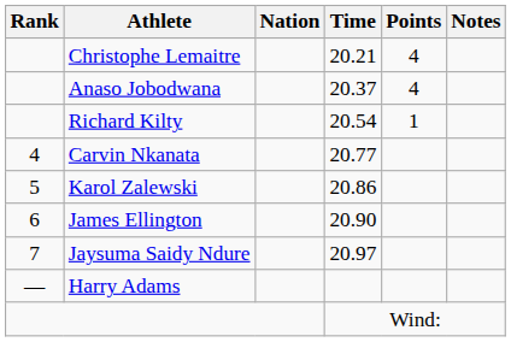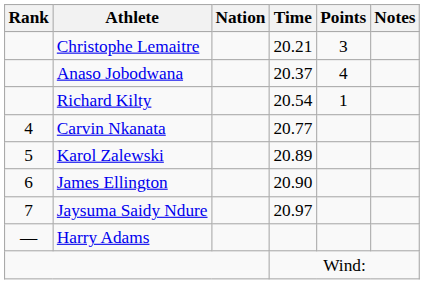 <table class="wikitable sortable" style="text-align:center;">
 <tr>
 <th scope="col" style="width: 10px;">Rank</th>
 <th scope="col">Athlete</th>
 <th scope="col">Nation</th>
 <th scope="col">Time</th>
 <th scope="col">Points</th>
 <th scope="col">Notes</th>
 </tr>
 <tr>
 <td></td>
 <td align=left><a href='#'>Christophe Lemaitre</a></td>
 <td align=left></td>
 <td>20.21</td>
-<td>4</td>
+<td>3</td>
 <td></td>
 </tr>
 <tr>
 <td></td>
 <td align=left><a href='#'>Anaso Jobodwana</a></td>
 <td align=left></td>
 <td>20.37</td>
 <td>4</td>
 <td></td>
 </tr>
 <tr>
 <td></td>
 <td align=left><a href='#'>Richard Kilty</a></td>
 <td align=left></td>
 <td>20.54</td>
 <td>1</td>
 <td></td>
 </tr>
 <tr>
 <td>4</td>
 <td align=left><a href='#'>Carvin Nkanata</a></td>
 <td align=left></td>
 <td>20.77</td>
 <td></td>
 <td></td>
 </tr>
 <tr>
 <td>5</td>
 <td align=left><a href='#'>Karol Zalewski</a></td>
 <td align=left></td>
-<td>20.86</td>
+<td>20.89</td>
 <td></td>
 <td></td>
 </tr>
 <tr>
 <td>6</td>
 <td align=left><a href='#'>James Ellington</a></td>
 <td align=left></td>
 <td>20.90</td>
 <td></td>
 <td></td>
 </tr>
 <tr>
 <td>7</td>
 <td align=left><a href='#'>Jaysuma Saidy Ndure</a></td>
 <td align=left></td>
 <td>20.97</td>
 <td></td>
 <td></td>
 </tr>
 <tr>
 <td>—</td>
 <td align=left><a href='#'>Harry Adams</a></td>
 <td align=left></td>
 <td></td>
 <td></td>
 <td></td>
 </tr>
 <tr class="sortbottom">
 <td colspan="3"></td>
 <td colspan="3">Wind: </td>
 </tr>
 </table>
